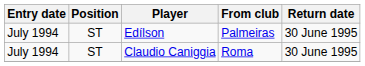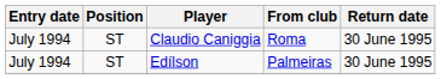 <table class="wikitable">
 <tr>
 <th>Entry date</th>
 <th>Position</th>
 <th>Player</th>
 <th>From club</th>
 <th>Return date</th>
 </tr>
 <tr>
 <td>July 1994</td>
 <td style="text-align:center;">ST</td>
+<td style="text-align:left;"><a href='#'>Claudio Caniggia</a></td>
+<td style="text-align:left;"><a href='#'>Roma</a></td>
+<td>30 June 1995</td>
+</tr>
+<tr>
+<td>July 1994</td>
+<td style="text-align:center;">ST</td>
 <td style="text-align:left;"><a href='#'>Edílson</a></td>
 <td style="text-align:left;"><a href='#'>Palmeiras</a></td>
 <td>30 June 1995</td>
 </tr>
 <tr>
-<td>July 1994</td>
-<td style="text-align:center;">ST</td>
-<td style="text-align:left;"><a href='#'>Claudio Caniggia</a></td>
-<td style="text-align:left;"><a href='#'>Roma</a></td>
-<td>30 June 1995</td>
-</tr>
-<tr>
 </tr>
 </table>
